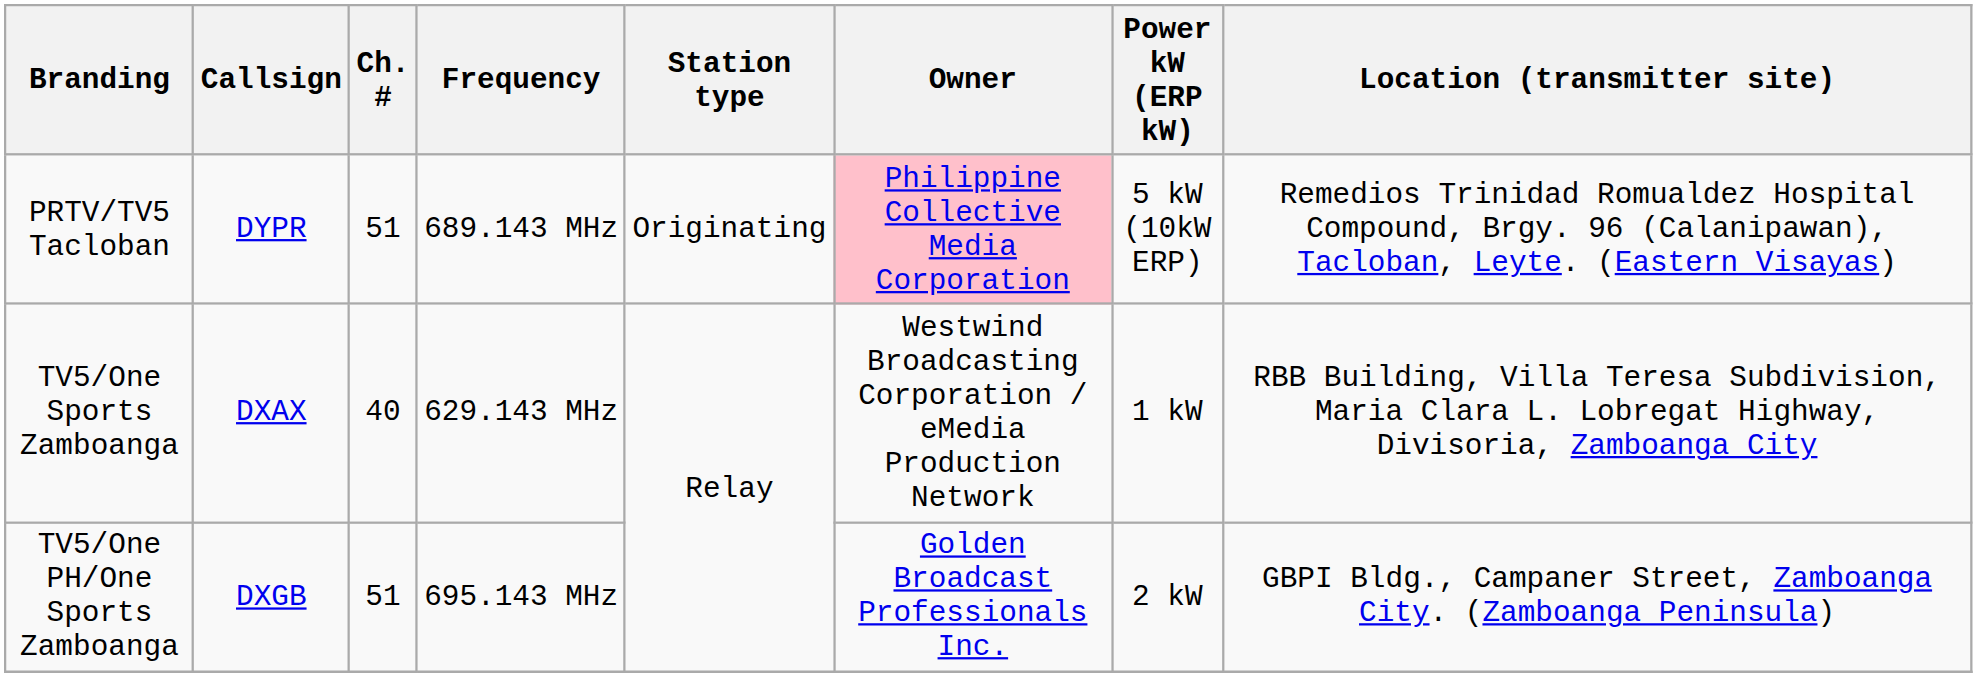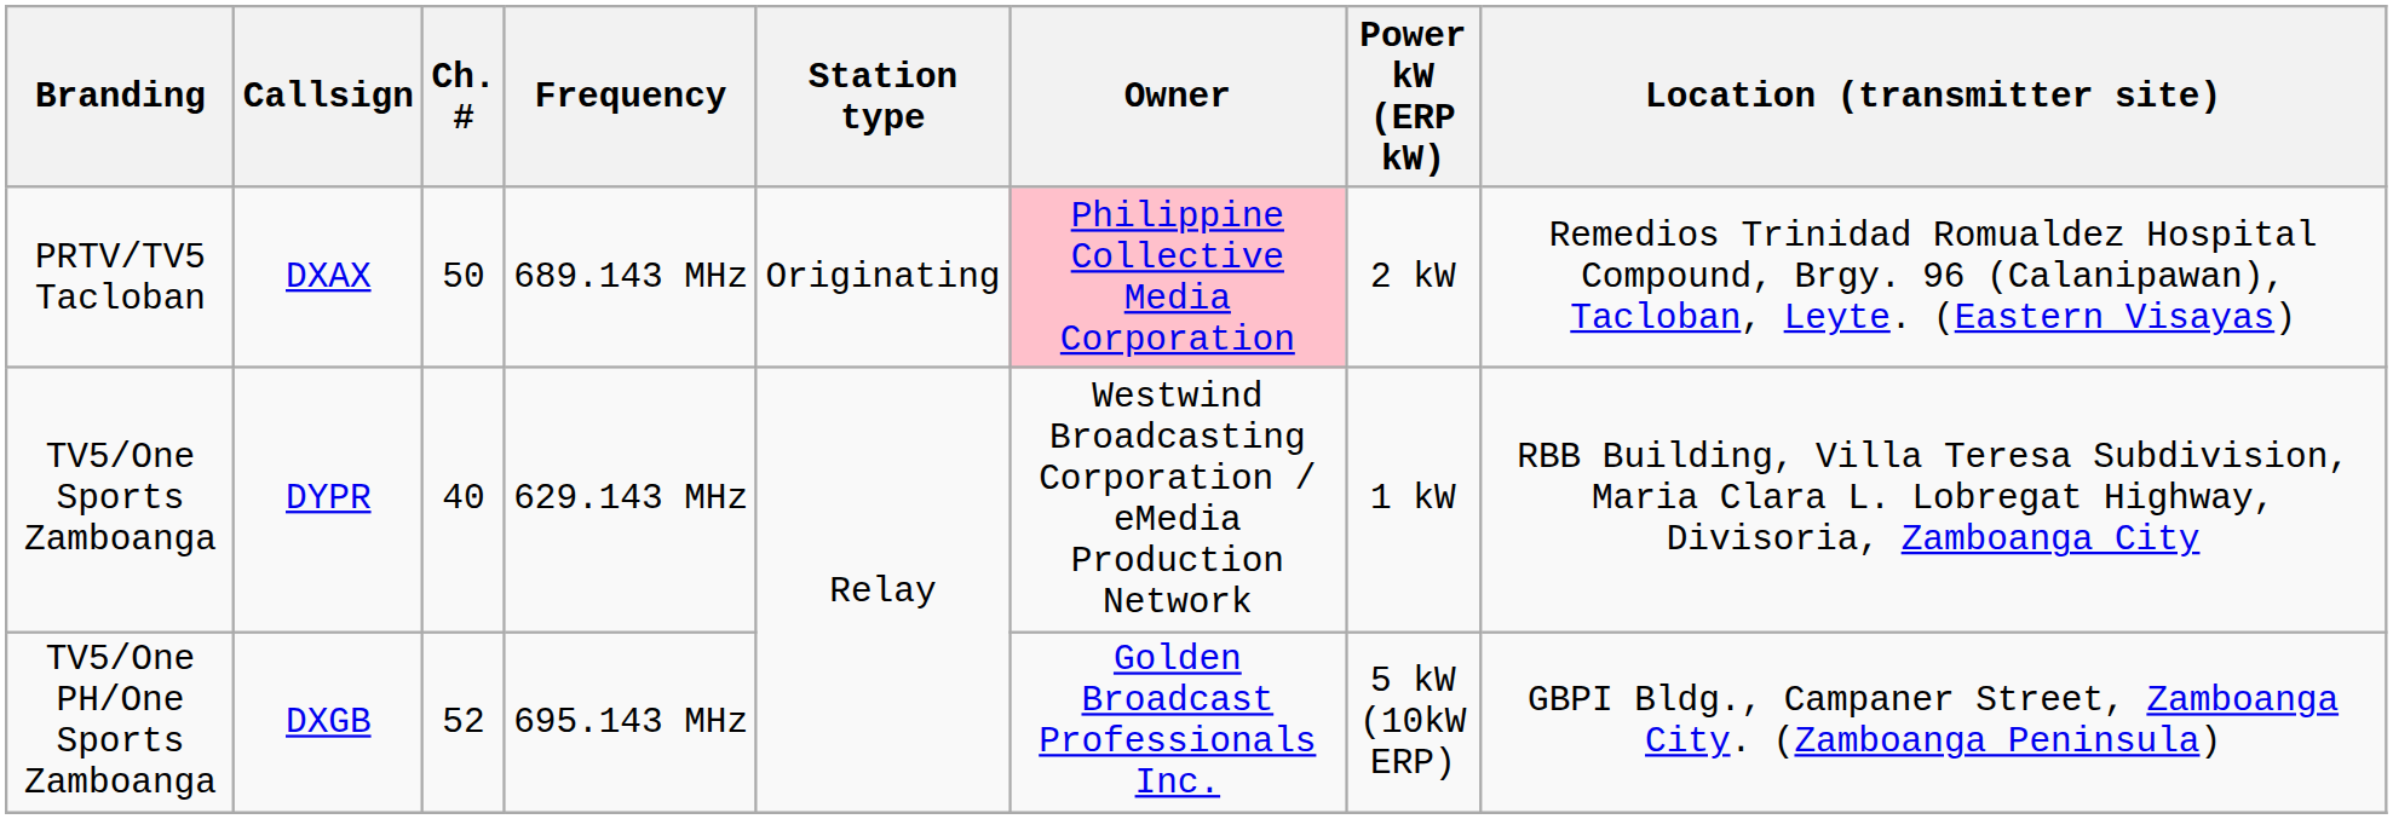 <table class="wikitable style"="width:100%" style="text-align:center;">
 <tr>
 <th>Branding</th>
 <th>Callsign</th>
 <th>Ch. #</th>
 <th>Frequency</th>
 <th>Station type</th>
 <th>Owner</th>
 <th>Power kW (ERP kW)</th>
 <th class="unsortable" width="325px">Location (transmitter site)</th>
 </tr>
 <tr>
 <td>PRTV/TV5 Tacloban</td>
-<td><a href='#'>DYPR</a></td>
-<td>51</td>
+<td><a href='#'>DXAX</a></td>
+<td>50</td>
 <td>689.143 MHz</td>
 <td>Originating</td>
 <td style="background: pink;"><a href='#'>Philippine Collective Media Corporation</a></td>
-<td>5 kW (10kW ERP)</td>
+<td>2 kW</td>
 <td>Remedios Trinidad Romualdez Hospital Compound, Brgy. 96 (Calanipawan), <a href='#'>Tacloban</a>, <a href='#'>Leyte</a>. (<a href='#'>Eastern Visayas</a>)</td>
 </tr>
 <tr>
 <td>TV5/One Sports Zamboanga</td>
-<td><a href='#'>DXAX</a></td>
+<td><a href='#'>DYPR</a></td>
 <td>40</td>
 <td>629.143 MHz</td>
 <td rowspan="2">Relay</td>
 <td>Westwind Broadcasting Corporation / eMedia Production Network</td>
 <td>1 kW</td>
 <td>RBB Building, Villa Teresa Subdivision, Maria Clara L. Lobregat Highway, Divisoria, <a href='#'>Zamboanga City</a></td>
 </tr>
 <tr>
 <td>TV5/One PH/One Sports Zamboanga</td>
 <td><a href='#'>DXGB</a></td>
-<td>51</td>
+<td>52</td>
 <td>695.143 MHz</td>
 <td><a href='#'>Golden Broadcast Professionals Inc.</a></td>
-<td>2 kW</td>
+<td>5 kW (10kW ERP)</td>
 <td>GBPI Bldg., Campaner Street, <a href='#'>Zamboanga City</a>. (<a href='#'>Zamboanga Peninsula</a>)</td>
 </tr>
 <tr>
 </tr>
 </table>
